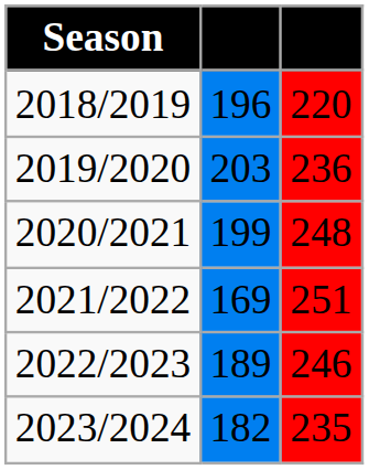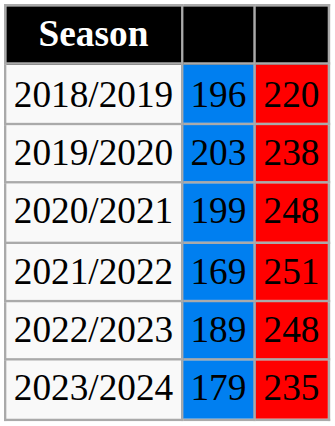 <table class="wikitable">
 <tr>
 <th style="color:white; background-color:black">Season</th>
 <th style="color:white; background-color:black"></th>
 <th style="color:white; background-color:black"></th>
 </tr>
 <tr align=center>
 <td>2018/2019</td>
 <td bgcolor=##007FFF>196</td>
 <td bgcolor=red>220</td>
 </tr>
 <tr align=center>
 <td>2019/2020</td>
 <td bgcolor=##007FFF>203</td>
-<td bgcolor=red>236</td>
+<td bgcolor=red>238</td>
 </tr>
 <tr align=center>
 <td>2020/2021</td>
 <td bgcolor=##007FFF>199</td>
 <td bgcolor=red>248</td>
 </tr>
 <tr align=center>
 <td>2021/2022</td>
 <td bgcolor=##007FFF>169</td>
 <td bgcolor=red>251</td>
 </tr>
 <tr align=center>
 <td>2022/2023</td>
 <td bgcolor=##007FFF>189</td>
-<td bgcolor=red>246</td>
+<td bgcolor=red>248</td>
 </tr>
 <tr align=center>
 <td>2023/2024</td>
-<td bgcolor=##007FFF>182</td>
+<td bgcolor=##007FFF>179</td>
 <td bgcolor=red>235</td>
 </tr>
 </table>
